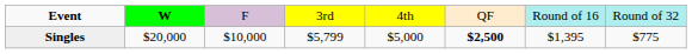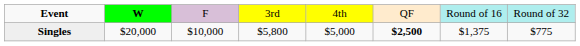 <table class=wikitable style=font-size:95%;text-align:center>
 <tr>
 <td style="width:130px"><strong>Event</strong></td>
 <td style="width:85px; background:lime"><strong>W</strong></td>
 <td style="width:85px; background:thistle">F</td>
 <td style="width:85px; background:#ffff00">3rd</td>
 <td style="width:85px; background:#ffff00">4th</td>
 <td style="width:85px; background:#ffebcd">QF</td>
 <td style="width:85px; background:#afeeee">Round of 16</td>
 <td style="width:85px; background:#afeeee">Round of 32</td>
 </tr>
 <tr>
 <th style=background:#efefef>Singles </th>
 <td>$20,000</td>
 <td>$10,000</td>
-<td>$5,799</td>
+<td>$5,800</td>
 <td>$5,000</td>
 <td><strong>$2,500</strong></td>
-<td>$1,395</td>
+<td>$1,375</td>
 <td>$775</td>
 </tr>
 </table>
